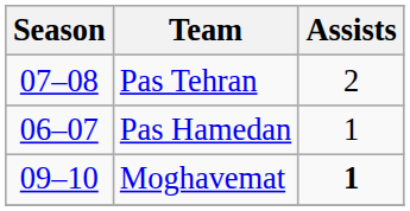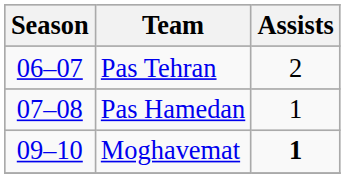 <table class="wikitable" style="text-align: center;">
 <tr>
 <th>Season</th>
 <th>Team</th>
 <th>Assists</th>
 </tr>
 <tr>
-<td><a href='#'>07–08</a></td>
+<td><a href='#'>06–07</a></td>
 <td align="left"><a href='#'>Pas Tehran</a></td>
 <td>2</td>
 </tr>
 <tr>
-<td><a href='#'>06–07</a></td>
+<td><a href='#'>07–08</a></td>
 <td align="left"><a href='#'>Pas Hamedan</a></td>
 <td>1</td>
 </tr>
 <tr>
 <td><a href='#'>09–10</a></td>
 <td align="left"><a href='#'>Moghavemat</a></td>
 <td><strong>1</strong></td>
 </tr>
 <tr>
 </tr>
 </table>
